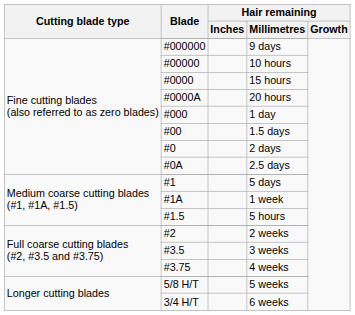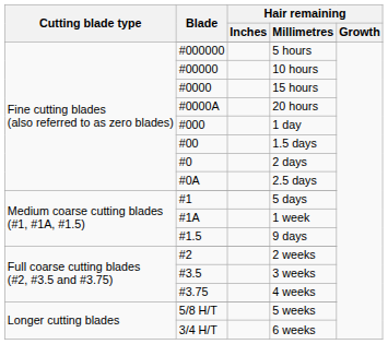 <table class="wikitable">
 <tr>
 <th rowspan="2">Cutting blade type</th>
 <th rowspan="2">Blade</th>
 <th colspan="3">Hair remaining</th>
 </tr>
 <tr>
 <th>Inches</th>
 <th>Millimetres</th>
 <th>Growth</th>
 </tr>
 <tr>
 <td rowspan="9">Fine cutting blades<br>(also referred to as zero blades)</td>
 </tr>
 <tr>
 <td>#000000</td>
 <td></td>
-<td>9 days</td>
+<td>5 hours</td>
 </tr>
 <tr>
 <td>#00000</td>
 <td></td>
 <td>10 hours</td>
 </tr>
 <tr>
 <td>#0000</td>
 <td></td>
 <td>15 hours</td>
 </tr>
 <tr>
 <td>#0000A</td>
 <td></td>
 <td>20 hours</td>
 </tr>
 <tr>
 <td>#000</td>
 <td></td>
 <td>1 day</td>
 </tr>
 <tr>
 <td>#00</td>
 <td></td>
 <td>1.5 days</td>
 </tr>
 <tr>
 <td>#0</td>
 <td></td>
 <td>2 days</td>
 </tr>
 <tr>
 <td>#0A</td>
 <td></td>
 <td>2.5 days</td>
 </tr>
 <tr>
 <td rowspan="4">Medium coarse cutting blades<br>(#1, #1A, #1.5)</td>
 </tr>
 <tr>
 <td>#1</td>
 <td></td>
 <td>5 days</td>
 </tr>
 <tr>
 <td>#1A</td>
 <td></td>
 <td>1 week</td>
 </tr>
 <tr>
 <td>#1.5</td>
 <td></td>
-<td>5 hours</td>
+<td>9 days</td>
 </tr>
 <tr>
 <td rowspan="4">Full coarse cutting blades<br>(#2, #3.5 and #3.75)</td>
 </tr>
 <tr>
 <td>#2</td>
 <td></td>
 <td>2 weeks</td>
 </tr>
 <tr>
 <td>#3.5</td>
 <td></td>
 <td>3 weeks</td>
 </tr>
 <tr>
 <td>#3.75</td>
 <td></td>
 <td>4 weeks</td>
 </tr>
 <tr>
 <td rowspan="3">Longer cutting blades</td>
 </tr>
 <tr>
 <td>5/8 H/T</td>
 <td></td>
 <td>5 weeks</td>
 </tr>
 <tr>
 <td>3/4 H/T</td>
 <td></td>
 <td>6 weeks</td>
 </tr>
 </table>
